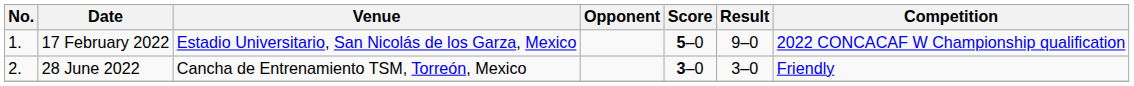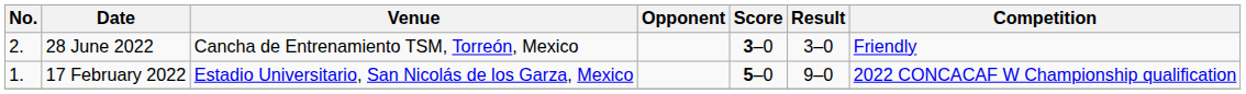 <table class="wikitable">
 <tr>
 <th>No.</th>
 <th>Date</th>
 <th>Venue</th>
 <th>Opponent</th>
 <th>Score</th>
 <th>Result</th>
 <th>Competition</th>
 </tr>
 <tr>
+<td>2.</td>
+<td>28 June 2022</td>
+<td>Cancha de Entrenamiento TSM, <a href='#'>Torreón</a>, Mexico</td>
+<td></td>
+<td align=center><strong>3</strong>–0</td>
+<td align=center>3–0</td>
+<td><a href='#'>Friendly</a></td>
+</tr>
+<tr>
 <td>1.</td>
 <td>17 February 2022</td>
 <td><a href='#'>Estadio Universitario</a>, <a href='#'>San Nicolás de los Garza</a>, <a href='#'>Mexico</a></td>
 <td></td>
 <td align=center><strong>5</strong>–0</td>
 <td align=center>9–0</td>
 <td><a href='#'>2022 CONCACAF W Championship qualification</a></td>
 </tr>
 <tr>
-<td>2.</td>
-<td>28 June 2022</td>
-<td>Cancha de Entrenamiento TSM, <a href='#'>Torreón</a>, Mexico</td>
-<td></td>
-<td align=center><strong>3</strong>–0</td>
-<td align=center>3–0</td>
-<td><a href='#'>Friendly</a></td>
-</tr>
-<tr>
 </tr>
 </table>
